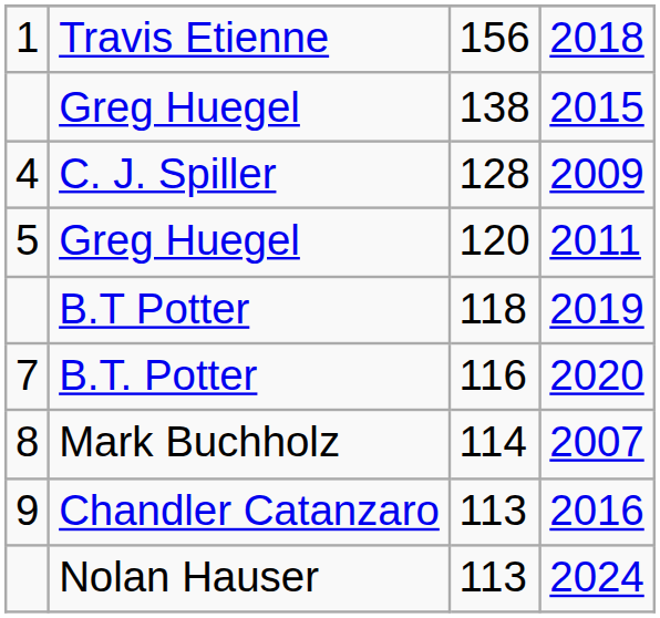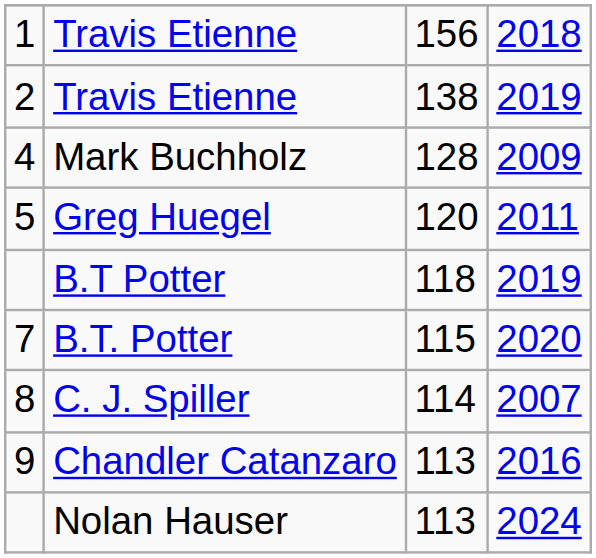 <table class="wikitable">
 <tr>
 </tr>
 <tr>
 <td>1</td>
 <td><a href='#'>Travis Etienne</a></td>
 <td><abbr>156</abbr></td>
 <td><a href='#'>2018</a></td>
 </tr>
 <tr>
-<td></td>
-<td><a href='#'>Greg Huegel</a></td>
+<td>2</td>
+<td><a href='#'>Travis Etienne</a></td>
 <td><abbr>138</abbr></td>
-<td><a href='#'>2015</a></td>
+<td><a href='#'>2019</a></td>
 </tr>
 <tr>
 <td>4</td>
-<td><a href='#'>C. J. Spiller</a></td>
+<td>Mark Buchholz</td>
 <td><abbr>128</abbr></td>
 <td><a href='#'>2009</a></td>
 </tr>
 <tr>
 <td>5</td>
 <td><a href='#'>Greg Huegel</a></td>
 <td><abbr>120</abbr></td>
 <td><a href='#'>2011</a></td>
 </tr>
 <tr>
 <td></td>
 <td><a href='#'>B.T Potter</a></td>
 <td><abbr>118</abbr></td>
 <td><a href='#'>2019</a></td>
 </tr>
 <tr>
 <td>7</td>
 <td><a href='#'>B.T. Potter</a></td>
-<td><abbr>116</abbr></td>
+<td><abbr>115</abbr></td>
 <td><a href='#'>2020</a></td>
 </tr>
 <tr>
 <td>8</td>
-<td>Mark Buchholz</td>
+<td><a href='#'>C. J. Spiller</a></td>
 <td><abbr>114</abbr></td>
 <td><a href='#'>2007</a></td>
 </tr>
 <tr>
 <td>9</td>
 <td><a href='#'>Chandler Catanzaro</a></td>
 <td><abbr>113</abbr></td>
 <td><a href='#'>2016</a></td>
 </tr>
 <tr>
 <td></td>
 <td>Nolan Hauser</td>
 <td><abbr>113</abbr></td>
 <td><a href='#'>2024</a></td>
 </tr>
 </table>
